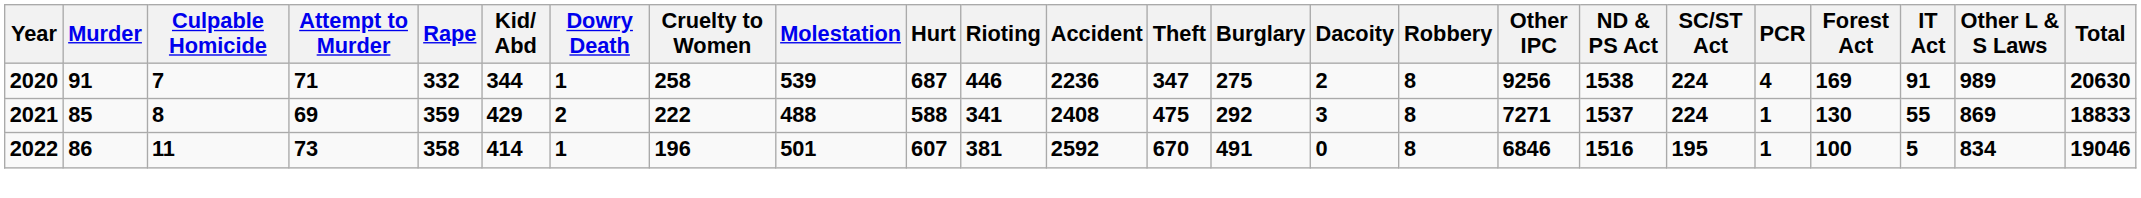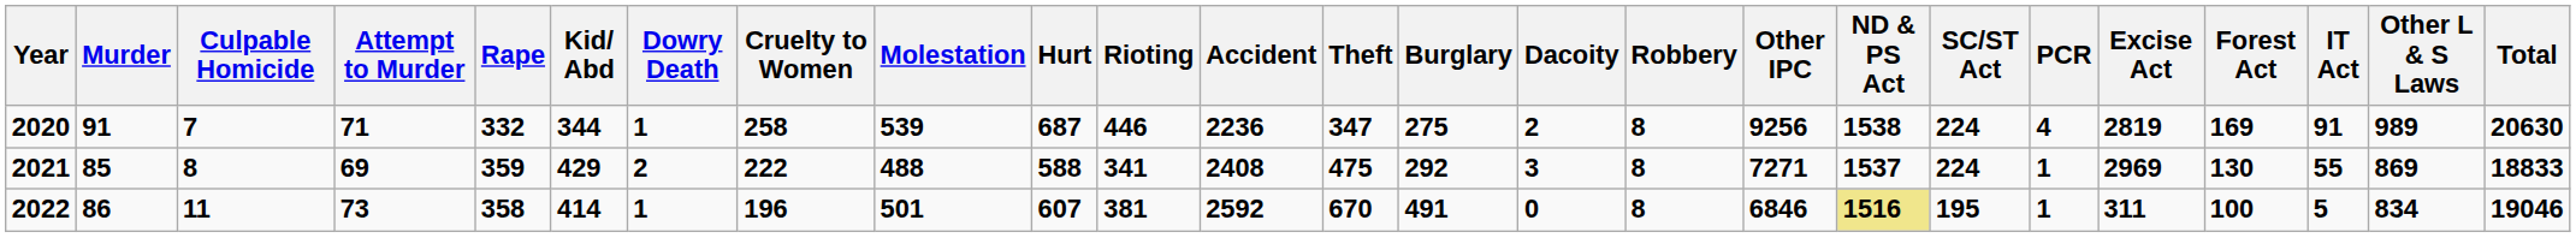 <table class="wikitable sortable">
 <tr>
 <th><strong>Year</strong></th>
 <th><strong><a href='#'>Murder</a></strong></th>
 <th><strong><a href='#'>Culpable Homicide</a></strong></th>
 <th><strong><a href='#'>Attempt to Murder</a></strong></th>
 <th><strong><a href='#'>Rape</a></strong></th>
 <th><strong>Kid/ Abd</strong></th>
 <th><strong><a href='#'>Dowry Death</a></strong></th>
 <th><strong>Cruelty to Women</strong></th>
 <th><strong><a href='#'>Molestation</a></strong></th>
 <th><strong>Hurt</strong></th>
 <th><strong>Rioting</strong></th>
 <th><strong>Accident</strong></th>
 <th><strong>Theft</strong></th>
 <th><strong>Burglary</strong></th>
 <th><strong>Dacoity</strong></th>
 <th><strong>Robbery</strong></th>
 <th><strong>Other IPC</strong></th>
 <th><strong>ND & PS Act</strong></th>
 <th><strong>SC/ST Act</strong></th>
 <th><strong>PCR</strong></th>
+<th><strong>Excise Act</strong></th>
 <th><strong>Forest Act</strong></th>
 <th><strong>IT Act</strong></th>
 <th><strong>Other L & S Laws</strong></th>
 <th><strong>Total</strong></th>
 </tr>
 <tr>
 <td><strong>2020</strong></td>
 <td><strong>91</strong></td>
 <td><strong>7</strong></td>
 <td><strong>71</strong></td>
 <td><strong>332</strong></td>
 <td><strong>344</strong></td>
 <td><strong>1</strong></td>
 <td><strong>258</strong></td>
 <td><strong>539</strong></td>
 <td><strong>687</strong></td>
 <td><strong>446</strong></td>
 <td><strong>2236</strong></td>
 <td><strong>347</strong></td>
 <td><strong>275</strong></td>
 <td><strong>2</strong></td>
 <td><strong>8</strong></td>
 <td><strong>9256</strong></td>
 <td><strong>1538</strong></td>
 <td><strong>224</strong></td>
 <td><strong>4</strong></td>
+<td><strong>2819</strong></td>
 <td><strong>169</strong></td>
 <td><strong>91</strong></td>
 <td><strong>989</strong></td>
 <td><strong>20630</strong></td>
 </tr>
 <tr>
 <td><strong>2021</strong></td>
 <td><strong>85</strong></td>
 <td><strong>8</strong></td>
 <td><strong>69</strong></td>
 <td><strong>359</strong></td>
 <td><strong>429</strong></td>
 <td><strong>2</strong></td>
 <td><strong>222</strong></td>
 <td><strong>488</strong></td>
 <td><strong>588</strong></td>
 <td><strong>341</strong></td>
 <td><strong>2408</strong></td>
 <td><strong>475</strong></td>
 <td><strong>292</strong></td>
 <td><strong>3</strong></td>
 <td><strong>8</strong></td>
 <td><strong>7271</strong></td>
 <td><strong>1537</strong></td>
 <td><strong>224</strong></td>
 <td><strong>1</strong></td>
+<td><strong>2969</strong></td>
 <td><strong>130</strong></td>
 <td><strong>55</strong></td>
 <td><strong>869</strong></td>
 <td><strong>18833</strong></td>
 </tr>
 <tr>
 <td><strong>2022</strong></td>
 <td><strong>86</strong></td>
 <td><strong>11</strong></td>
 <td><strong>73</strong></td>
 <td><strong>358</strong></td>
 <td><strong>414</strong></td>
 <td><strong>1</strong></td>
 <td><strong>196</strong></td>
 <td><strong>501</strong></td>
 <td><strong>607</strong></td>
 <td><strong>381</strong></td>
 <td><strong>2592</strong></td>
 <td><strong>670</strong></td>
 <td><strong>491</strong></td>
 <td><strong>0</strong></td>
 <td><strong>8</strong></td>
 <td><strong>6846</strong></td>
-<td><strong>1516</strong></td>
+<td style="background: khaki;"><strong>1516</strong></td>
 <td><strong>195</strong></td>
 <td><strong>1</strong></td>
+<td><strong>311</strong></td>
 <td><strong>100</strong></td>
 <td><strong>5</strong></td>
 <td><strong>834</strong></td>
 <td><strong>19046</strong></td>
 </tr>
 </table>
